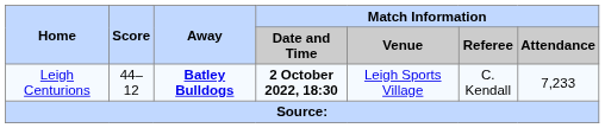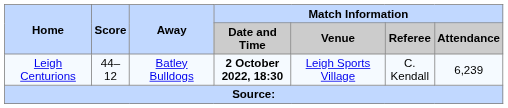 <table border=1 style="border-collapse:collapse; font-size:90%; text-align:center;" cellpadding=3 cellspacing=0 width=100%>
 <tr style="background:#C1D8ff;">
 <th scope="col" rowspan=2 width=19%>Home</th>
 <th scope="col" rowspan=2 width=6%>Score</th>
 <th scope="col" rowspan=2 width=19%>Away</th>
 <th colspan=4>Match Information</th>
 </tr>
 <tr style="background:#CCCCCC;">
 <th scope="col" width=17%>Date and Time</th>
 <th scope="col" width=22%>Venue</th>
 <th scope="col" width=10%>Referee</th>
 <th scope="col" width=7%>Attendance</th>
 </tr>
 <tr style="background:#F5FAFF;">
 <td> <a href='#'>Leigh Centurions</a></td>
 <td>44–12</td>
-<td><strong> <a href='#'>Batley Bulldogs</a></strong></td>
+<td> <a href='#'>Batley Bulldogs</a></td>
 <td><strong>2 October 2022, 18:30</strong></td>
 <td><a href='#'>Leigh Sports Village</a></td>
 <td>C. Kendall</td>
-<td>7,233</td>
+<td>6,239</td>
 </tr>
 <tr style="background:#c1d8ff;">
 <th colspan=7>Source:</th>
 </tr>
 </table>
